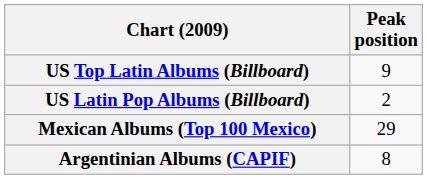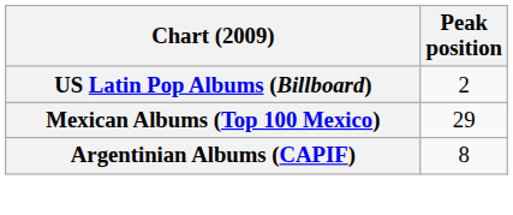 <table class="wikitable sortable plainrowheaders">
 <tr>
 <th scope="col" align="center" style="width:18em;">Chart (2009)</th>
 <th scope="col" align="center">Peak<br>position</th>
-</tr>
-<tr>
-<th scope="row">US <a href='#'>Top Latin Albums</a> (<em>Billboard</em>)</th>
-<td style="text-align:center;" scope="row">9</td>
 </tr>
 <tr>
 <th scope="row">US <a href='#'>Latin Pop Albums</a> (<em>Billboard</em>)</th>
 <td style="text-align:center;" scope="row">2</td>
 </tr>
 <tr>
 <th scope="row">Mexican Albums (<a href='#'>Top 100 Mexico</a>)</th>
 <td style="text-align:center;" scope="row">29</td>
 </tr>
 <tr>
 <th scope="row">Argentinian Albums (<a href='#'>CAPIF</a>)</th>
 <td style="text-align:center;">8</td>
 </tr>
 </table>
